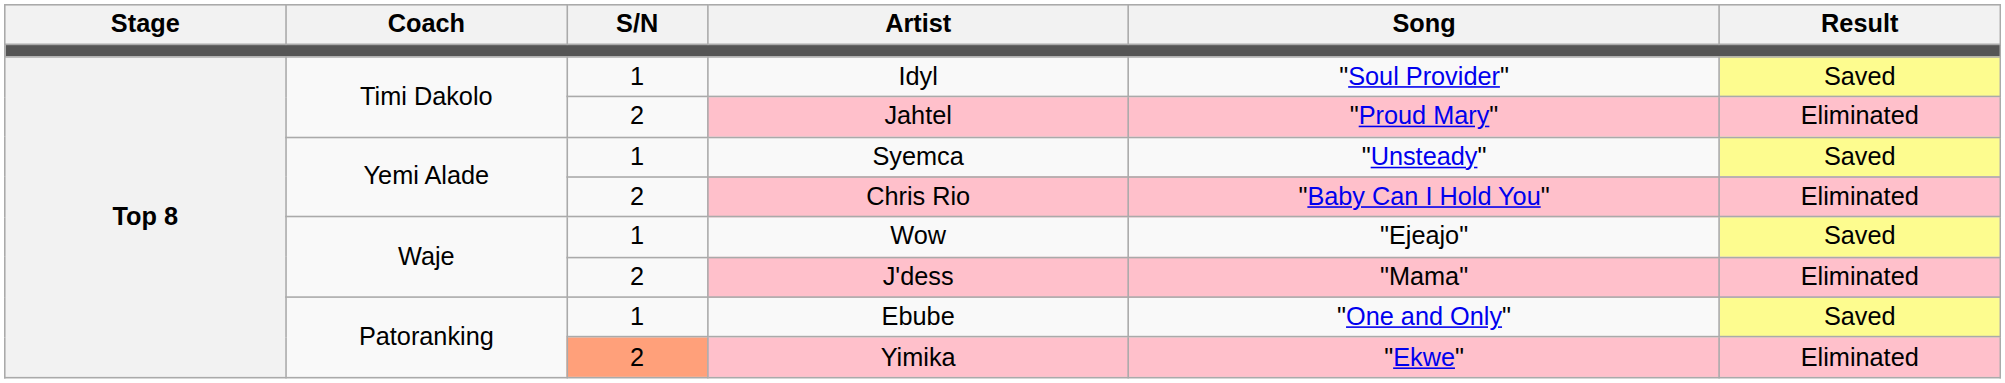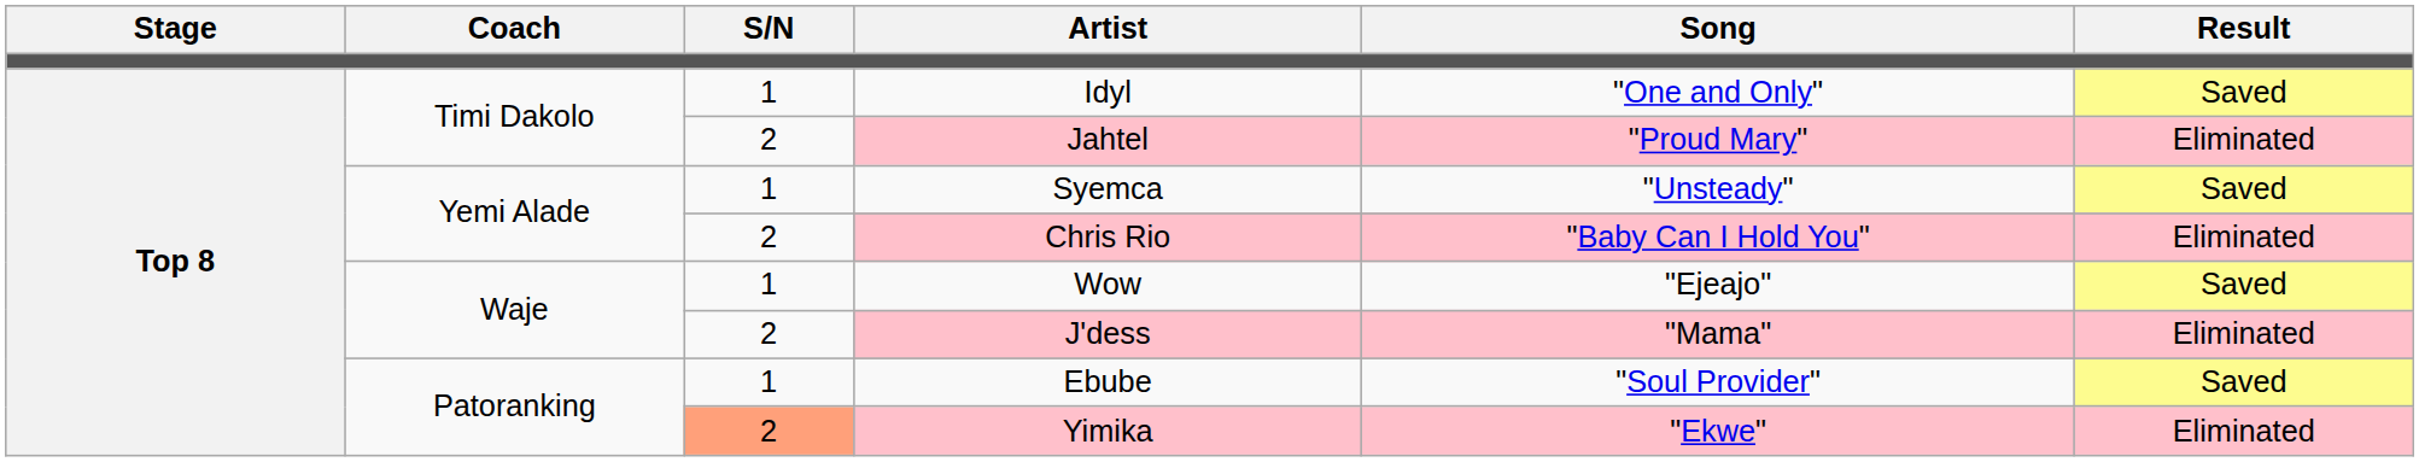 <table class="wikitable" style="text-align:center; width:100%;">
 <tr>
 <th style="width:10%;">Stage</th>
 <th style="width:10%;">Coach</th>
 <th style="width:05%;">S/N</th>
 <th style="width:15%;">Artist</th>
 <th style="width:21%;">Song</th>
 <th style="width:10%;">Result</th>
 </tr>
 <tr>
 <td colspan="12" style="background:#555;"></td>
 </tr>
 <tr>
 <th rowspan="8"><strong>Top 8</strong></th>
 <td rowspan="2">Timi Dakolo</td>
 <td>1</td>
 <td>Idyl</td>
-<td>"<a href='#'>Soul Provider</a>"</td>
+<td>"<a href='#'>One and Only</a>"</td>
 <td style="background:#fdfc8f;">Saved</td>
 </tr>
 <tr>
 <td>2</td>
 <td style="background:pink;">Jahtel</td>
 <td style="background:pink;">"<a href='#'>Proud Mary</a>"</td>
 <td style="background:pink;">Eliminated</td>
 </tr>
 <tr>
 <td rowspan="2">Yemi Alade</td>
 <td>1</td>
 <td>Syemca</td>
 <td>"<a href='#'>Unsteady</a>"</td>
 <td style="background:#fdfc8f;">Saved</td>
 </tr>
 <tr>
 <td>2</td>
 <td style="background:pink;">Chris Rio</td>
 <td style="background:pink;">"<a href='#'>Baby Can I Hold You</a>"</td>
 <td style="background:pink;">Eliminated</td>
 </tr>
 <tr>
 <td rowspan="2">Waje</td>
 <td>1</td>
 <td>Wow</td>
 <td>"Ejeajo"</td>
 <td style="background:#fdfc8f;">Saved</td>
 </tr>
 <tr>
 <td>2</td>
 <td style="background:pink;">J'dess</td>
 <td style="background:pink;">"Mama"</td>
 <td style="background:pink;">Eliminated</td>
 </tr>
 <tr>
 <td rowspan="2">Patoranking</td>
 <td>1</td>
 <td>Ebube</td>
-<td>"<a href='#'>One and Only</a>"</td>
+<td>"<a href='#'>Soul Provider</a>"</td>
 <td style="background:#fdfc8f;">Saved</td>
 </tr>
 <tr>
 <td style="background: lightsalmon;">2</td>
 <td style="background:pink;">Yimika</td>
 <td style="background:pink;">"<a href='#'>Ekwe</a>"</td>
 <td style="background:pink;">Eliminated</td>
 </tr>
 </table>
